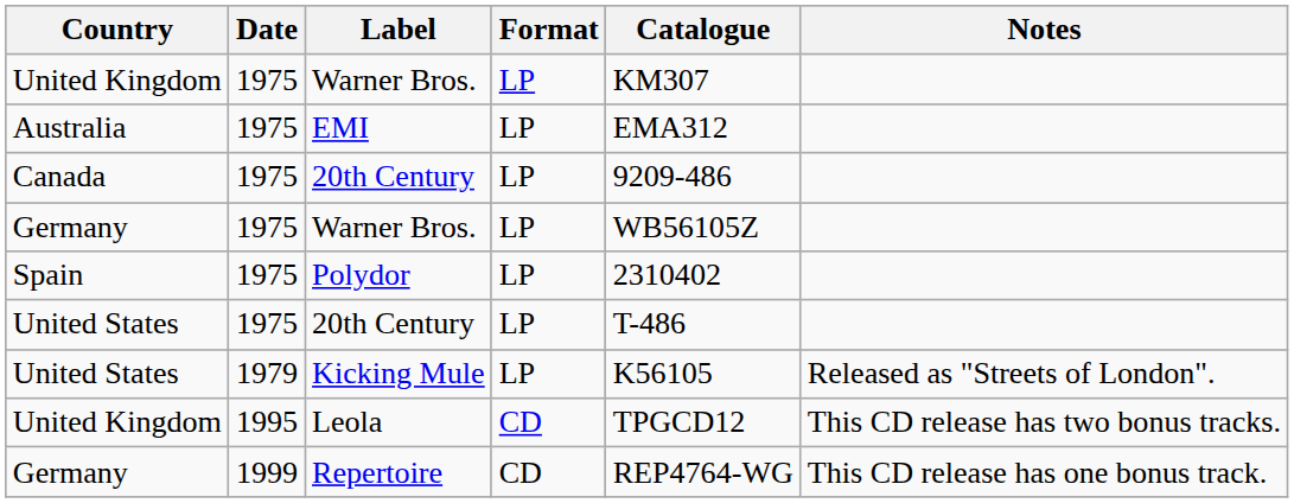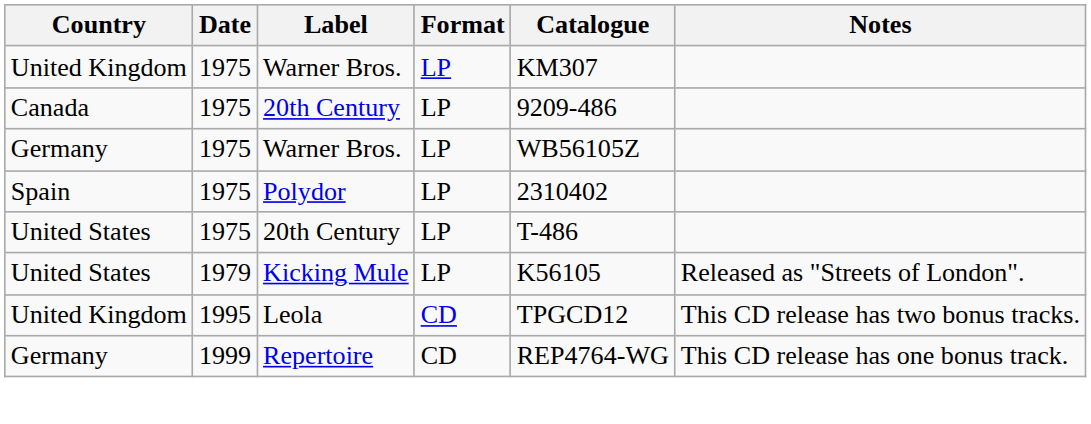 <table class="wikitable">
 <tr>
 <th>Country</th>
 <th>Date</th>
 <th>Label</th>
 <th>Format</th>
 <th>Catalogue</th>
 <th>Notes</th>
 </tr>
 <tr>
 <td>United Kingdom</td>
 <td>1975</td>
 <td>Warner Bros.</td>
 <td><a href='#'>LP</a></td>
 <td>KM307</td>
-<td></td>
-</tr>
-<tr>
-<td>Australia</td>
-<td>1975</td>
-<td><a href='#'>EMI</a></td>
-<td>LP</td>
-<td>EMA312</td>
 <td></td>
 </tr>
 <tr>
 <td>Canada</td>
 <td>1975</td>
 <td><a href='#'>20th Century</a></td>
 <td>LP</td>
 <td>9209-486</td>
 <td></td>
 </tr>
 <tr>
 <td>Germany</td>
 <td>1975</td>
 <td>Warner Bros.</td>
 <td>LP</td>
 <td>WB56105Z</td>
 <td></td>
 </tr>
 <tr>
 <td>Spain</td>
 <td>1975</td>
 <td><a href='#'>Polydor</a></td>
 <td>LP</td>
 <td>2310402</td>
 <td></td>
 </tr>
 <tr>
 <td>United States</td>
 <td>1975</td>
 <td>20th Century</td>
 <td>LP</td>
 <td>T-486</td>
 <td></td>
 </tr>
 <tr>
 <td>United States</td>
 <td>1979</td>
 <td><a href='#'>Kicking Mule</a></td>
 <td>LP</td>
 <td>K56105</td>
 <td>Released as "Streets of London".</td>
 </tr>
 <tr>
 <td>United Kingdom</td>
 <td>1995</td>
 <td>Leola</td>
 <td><a href='#'>CD</a></td>
 <td>TPGCD12</td>
 <td>This CD release has two bonus tracks.</td>
 </tr>
 <tr>
 <td>Germany</td>
 <td>1999</td>
 <td><a href='#'>Repertoire</a></td>
 <td>CD</td>
 <td>REP4764-WG</td>
 <td>This CD release has one bonus track.</td>
 </tr>
 </table>
